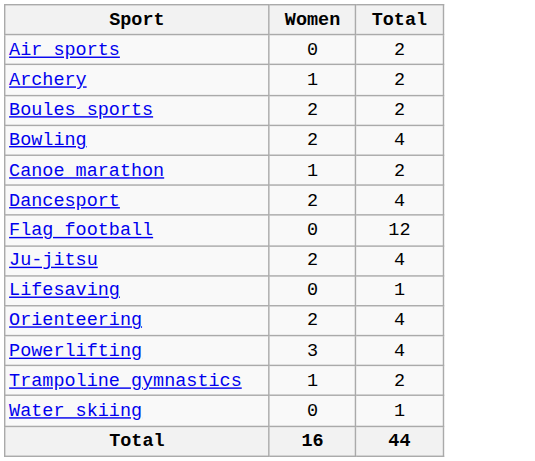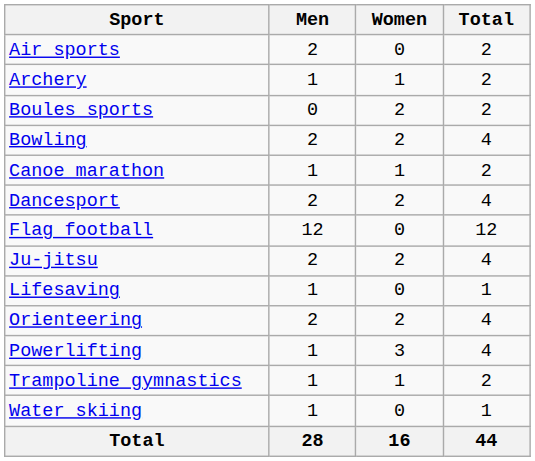 <table class="wikitable sortable" style="text-align:center;">
 <tr>
 <th width=180>Sport</th>
+<th width=55>Men</th>
 <th width=55>Women</th>
 <th width=55>Total</th>
 </tr>
 <tr>
 <td align=left><a href='#'>Air sports</a></td>
+<td>2</td>
 <td>0</td>
 <td>2</td>
 </tr>
 <tr>
 <td align=left><a href='#'>Archery</a></td>
 <td>1</td>
+<td>1</td>
 <td>2</td>
 </tr>
 <tr>
 <td align=left><a href='#'>Boules sports</a></td>
+<td>0</td>
 <td>2</td>
 <td>2</td>
 </tr>
 <tr>
 <td align=left><a href='#'>Bowling</a></td>
 <td>2</td>
+<td>2</td>
 <td>4</td>
 </tr>
 <tr>
 <td align=left><a href='#'>Canoe marathon</a></td>
+<td>1</td>
 <td>1</td>
 <td>2</td>
 </tr>
 <tr>
 <td align=left><a href='#'>Dancesport</a></td>
 <td>2</td>
+<td>2</td>
 <td>4</td>
 </tr>
 <tr>
 <td align=left><a href='#'>Flag football</a></td>
+<td>12</td>
 <td>0</td>
 <td>12</td>
 </tr>
 <tr>
 <td align=left><a href='#'>Ju-jitsu</a></td>
 <td>2</td>
+<td>2</td>
 <td>4</td>
 </tr>
 <tr>
 <td align=left><a href='#'>Lifesaving</a></td>
+<td>1</td>
 <td>0</td>
 <td>1</td>
 </tr>
 <tr>
 <td align=left><a href='#'>Orienteering</a></td>
 <td>2</td>
+<td>2</td>
 <td>4</td>
 </tr>
 <tr>
 <td align=left><a href='#'>Powerlifting</a></td>
+<td>1</td>
 <td>3</td>
 <td>4</td>
 </tr>
 <tr>
 <td align=left><a href='#'>Trampoline gymnastics</a></td>
 <td>1</td>
+<td>1</td>
 <td>2</td>
 </tr>
 <tr>
 <td align=left><a href='#'>Water skiing</a></td>
+<td>1</td>
 <td>0</td>
 <td>1</td>
 </tr>
 <tr>
 <th>Total</th>
+<th>28</th>
 <th>16</th>
 <th>44</th>
 </tr>
 </table>
